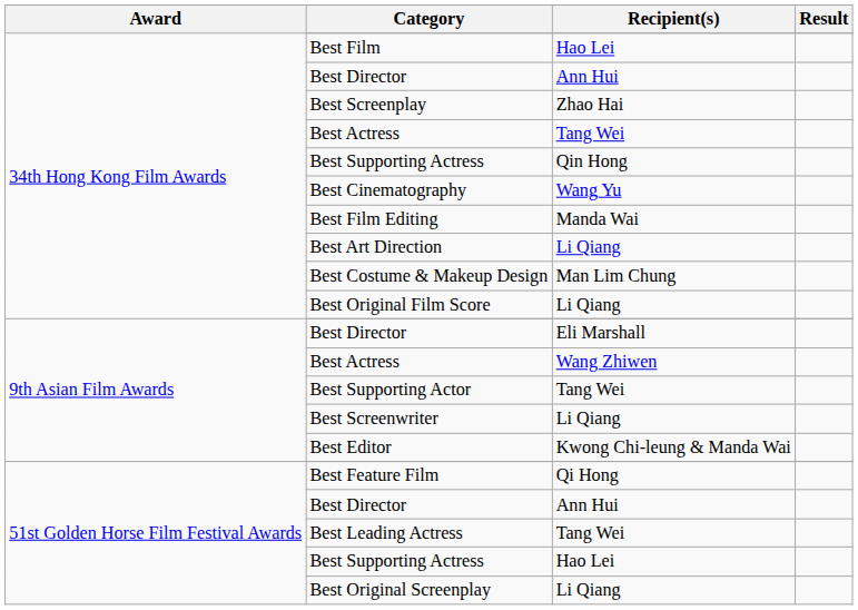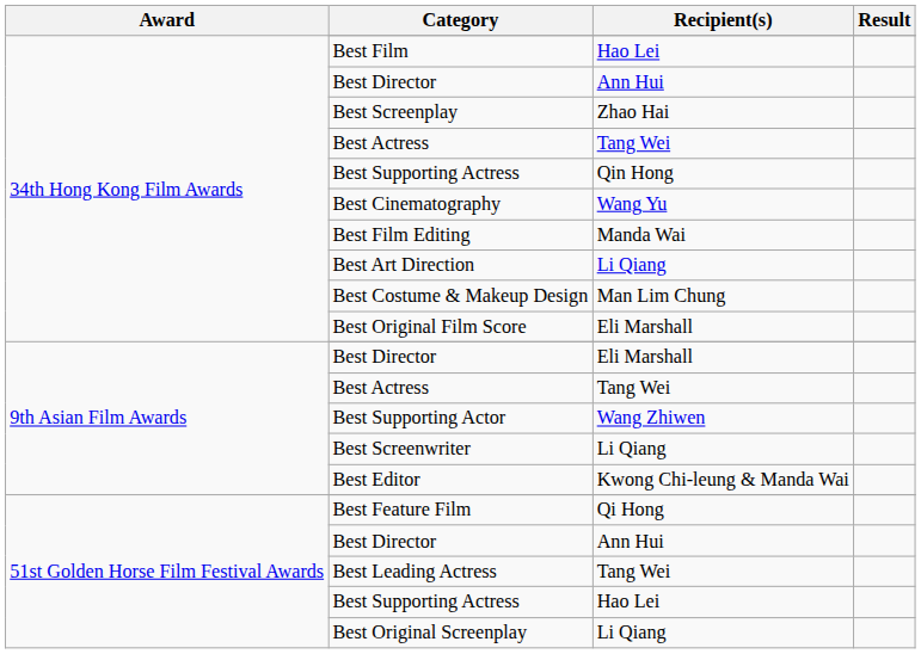 <table class="wikitable plainrowheaders unsortable" style="margin-right: 0;">
 <tr>
 <th scope="col">Award</th>
 <th scope="col">Category</th>
 <th scope="col">Recipient(s)</th>
 <th scope="col">Result</th>
 </tr>
 <tr>
 <td rowspan="11"><a href='#'>34th Hong Kong Film Awards</a></td>
 </tr>
 <tr>
 <td>Best Film</td>
 <td><a href='#'>Hao Lei</a></td>
 <td></td>
 </tr>
 <tr>
 <td>Best Director</td>
 <td><a href='#'>Ann Hui</a></td>
 <td></td>
 </tr>
 <tr>
 <td>Best Screenplay</td>
 <td>Zhao Hai</td>
 <td></td>
 </tr>
 <tr>
 <td>Best Actress</td>
 <td><a href='#'>Tang Wei</a></td>
 <td></td>
 </tr>
 <tr>
 <td>Best Supporting Actress</td>
 <td>Qin Hong</td>
 <td></td>
 </tr>
 <tr>
 <td>Best Cinematography</td>
 <td><a href='#'>Wang Yu</a></td>
 <td></td>
 </tr>
 <tr>
 <td>Best Film Editing</td>
 <td>Manda Wai</td>
 <td></td>
 </tr>
 <tr>
 <td>Best Art Direction</td>
 <td><a href='#'>Li Qiang</a></td>
 <td></td>
 </tr>
 <tr>
 <td>Best Costume & Makeup Design</td>
 <td>Man Lim Chung</td>
 <td></td>
 </tr>
 <tr>
 <td>Best Original Film Score</td>
-<td>Li Qiang</td>
+<td>Eli Marshall</td>
 <td></td>
 </tr>
 <tr>
 <td rowspan="6"><a href='#'>9th Asian Film Awards</a></td>
 </tr>
 <tr>
 <td>Best Director</td>
 <td>Eli Marshall</td>
 <td></td>
 </tr>
 <tr>
 <td>Best Actress</td>
-<td><a href='#'>Wang Zhiwen</a></td>
+<td>Tang Wei</td>
 <td></td>
 </tr>
 <tr>
 <td>Best Supporting Actor</td>
-<td>Tang Wei</td>
+<td><a href='#'>Wang Zhiwen</a></td>
 <td></td>
 </tr>
 <tr>
 <td>Best Screenwriter</td>
 <td>Li Qiang</td>
 <td></td>
 </tr>
 <tr>
 <td>Best Editor</td>
 <td>Kwong Chi-leung & Manda Wai</td>
 <td></td>
 </tr>
 <tr>
 <td rowspan="6"><a href='#'>51st Golden Horse Film Festival Awards</a></td>
 </tr>
 <tr>
 <td>Best Feature Film</td>
 <td>Qi Hong</td>
 <td></td>
 </tr>
 <tr>
 <td>Best Director</td>
 <td>Ann Hui</td>
 <td></td>
 </tr>
 <tr>
 <td>Best Leading Actress</td>
 <td>Tang Wei</td>
 <td></td>
 </tr>
 <tr>
 <td>Best Supporting Actress</td>
 <td>Hao Lei</td>
 <td></td>
 </tr>
 <tr>
 <td>Best Original Screenplay</td>
 <td>Li Qiang</td>
 <td></td>
 </tr>
 </table>
